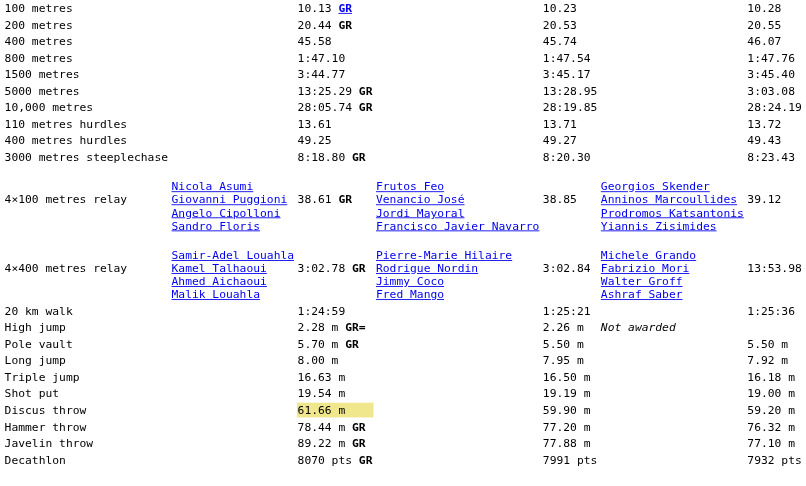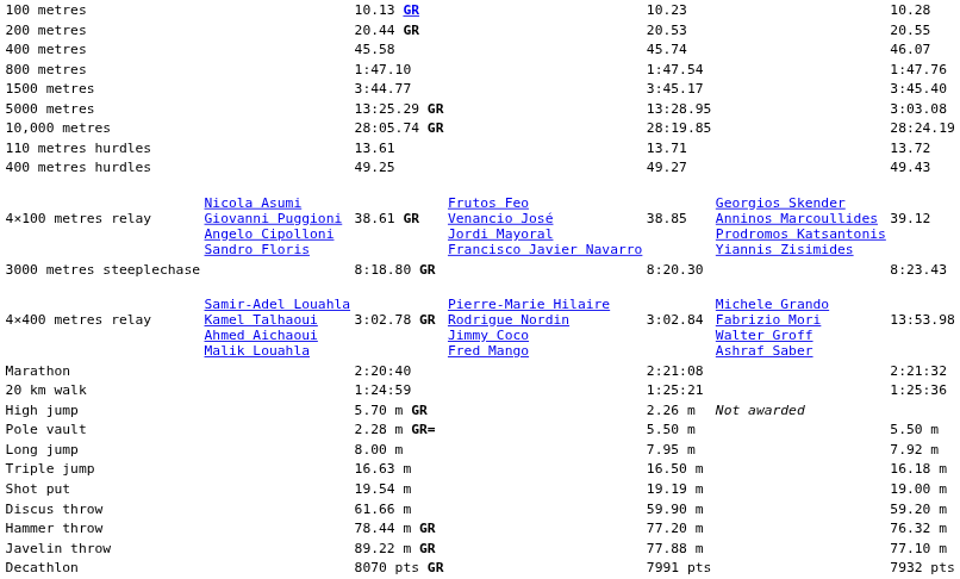 <table>
 <tr>
 <td>100 metres</td>
 <td></td>
 <td>10.13 <strong><a href='#'>GR</a></strong></td>
 <td></td>
 <td>10.23</td>
 <td></td>
 <td>10.28</td>
 </tr>
 <tr>
 <td>200 metres</td>
 <td></td>
 <td>20.44 <strong>GR</strong></td>
 <td></td>
 <td>20.53</td>
 <td></td>
 <td>20.55</td>
 </tr>
 <tr>
 <td>400 metres</td>
 <td></td>
 <td>45.58</td>
 <td></td>
 <td>45.74</td>
 <td></td>
 <td>46.07</td>
 </tr>
 <tr>
 <td>800 metres</td>
 <td></td>
 <td>1:47.10</td>
 <td></td>
 <td>1:47.54</td>
 <td></td>
 <td>1:47.76</td>
 </tr>
 <tr>
 <td>1500 metres</td>
 <td></td>
 <td>3:44.77</td>
 <td></td>
 <td>3:45.17</td>
 <td></td>
 <td>3:45.40</td>
 </tr>
 <tr>
 <td>5000 metres</td>
 <td></td>
 <td>13:25.29 <strong>GR</strong></td>
 <td></td>
 <td>13:28.95</td>
 <td></td>
 <td>3:03.08</td>
 </tr>
 <tr>
 <td>10,000 metres</td>
 <td></td>
 <td>28:05.74 <strong>GR</strong></td>
 <td></td>
 <td>28:19.85</td>
 <td></td>
 <td>28:24.19</td>
 </tr>
 <tr>
 <td>110 metres hurdles</td>
 <td></td>
 <td>13.61</td>
 <td></td>
 <td>13.71</td>
 <td></td>
 <td>13.72</td>
 </tr>
 <tr>
 <td>400 metres hurdles</td>
 <td></td>
 <td>49.25</td>
 <td></td>
 <td>49.27</td>
 <td></td>
 <td>49.43</td>
 </tr>
 <tr>
+<td>4×100 metres relay</td>
+<td><br><a href='#'>Nicola Asumi</a><br><a href='#'>Giovanni Puggioni</a><br><a href='#'>Angelo Cipolloni</a><br><a href='#'>Sandro Floris</a></td>
+<td>38.61 <strong>GR</strong></td>
+<td><br><a href='#'>Frutos Feo</a><br><a href='#'>Venancio José</a><br><a href='#'>Jordi Mayoral</a><br><a href='#'>Francisco Javier Navarro</a></td>
+<td>38.85</td>
+<td><br><a href='#'>Georgios Skender</a><br><a href='#'>Anninos Marcoullides</a><br><a href='#'>Prodromos Katsantonis</a><br><a href='#'>Yiannis Zisimides</a></td>
+<td>39.12</td>
+</tr>
+<tr>
 <td>3000 metres steeplechase</td>
 <td></td>
 <td>8:18.80 <strong>GR</strong></td>
 <td></td>
 <td>8:20.30</td>
 <td></td>
 <td>8:23.43</td>
 </tr>
 <tr>
-<td>4×100 metres relay</td>
-<td><br><a href='#'>Nicola Asumi</a><br><a href='#'>Giovanni Puggioni</a><br><a href='#'>Angelo Cipolloni</a><br><a href='#'>Sandro Floris</a></td>
-<td>38.61 <strong>GR</strong></td>
-<td><br><a href='#'>Frutos Feo</a><br><a href='#'>Venancio José</a><br><a href='#'>Jordi Mayoral</a><br><a href='#'>Francisco Javier Navarro</a></td>
-<td>38.85</td>
-<td><br><a href='#'>Georgios Skender</a><br><a href='#'>Anninos Marcoullides</a><br><a href='#'>Prodromos Katsantonis</a><br><a href='#'>Yiannis Zisimides</a></td>
-<td>39.12</td>
-</tr>
-<tr>
 <td>4×400 metres relay</td>
 <td><br><a href='#'>Samir-Adel Louahla</a><br><a href='#'>Kamel Talhaoui</a><br><a href='#'>Ahmed Aichaoui</a><br><a href='#'>Malik Louahla</a></td>
 <td>3:02.78 <strong>GR</strong></td>
 <td><br><a href='#'>Pierre-Marie Hilaire</a><br><a href='#'>Rodrigue Nordin</a><br><a href='#'>Jimmy Coco</a><br><a href='#'>Fred Mango</a></td>
 <td>3:02.84</td>
 <td><br><a href='#'>Michele Grando</a><br><a href='#'>Fabrizio Mori</a><br><a href='#'>Walter Groff</a><br><a href='#'>Ashraf Saber</a></td>
 <td>13:53.98</td>
+</tr>
+<tr>
+<td>Marathon</td>
+<td></td>
+<td>2:20:40</td>
+<td></td>
+<td>2:21:08</td>
+<td></td>
+<td>2:21:32</td>
 </tr>
 <tr>
 <td>20 km walk</td>
 <td></td>
 <td>1:24:59</td>
 <td></td>
 <td>1:25:21</td>
 <td></td>
 <td>1:25:36</td>
 </tr>
 <tr>
 <td>High jump</td>
 <td></td>
-<td>2.28 m <strong>GR=</strong></td>
+<td>5.70 m <strong>GR</strong></td>
 <td><br></td>
 <td>2.26 m</td>
 <td><em>Not awarded</em></td>
 <td></td>
 </tr>
 <tr>
 <td>Pole vault</td>
 <td></td>
-<td>5.70 m <strong>GR</strong></td>
+<td>2.28 m <strong>GR=</strong></td>
 <td></td>
 <td>5.50 m</td>
 <td></td>
 <td>5.50 m</td>
 </tr>
 <tr>
 <td>Long jump</td>
 <td></td>
 <td>8.00 m</td>
 <td></td>
 <td>7.95 m</td>
 <td></td>
 <td>7.92 m</td>
 </tr>
 <tr>
 <td>Triple jump</td>
 <td></td>
 <td>16.63 m</td>
 <td></td>
 <td>16.50 m</td>
 <td></td>
 <td>16.18 m</td>
 </tr>
 <tr>
 <td>Shot put</td>
 <td></td>
 <td>19.54 m</td>
 <td></td>
 <td>19.19 m</td>
 <td></td>
 <td>19.00 m</td>
 </tr>
 <tr>
 <td>Discus throw</td>
 <td></td>
-<td style="background: khaki;">61.66 m</td>
+<td>61.66 m</td>
 <td></td>
 <td>59.90 m</td>
 <td></td>
 <td>59.20 m</td>
 </tr>
 <tr>
 <td>Hammer throw</td>
 <td></td>
 <td>78.44 m <strong>GR</strong></td>
 <td></td>
 <td>77.20 m</td>
 <td></td>
 <td>76.32 m</td>
 </tr>
 <tr>
 <td>Javelin throw</td>
 <td></td>
 <td>89.22 m <strong>GR</strong></td>
 <td></td>
 <td>77.88 m</td>
 <td></td>
 <td>77.10 m</td>
 </tr>
 <tr>
 <td>Decathlon</td>
 <td></td>
 <td>8070 pts <strong>GR</strong></td>
 <td></td>
 <td>7991 pts</td>
 <td></td>
 <td>7932 pts</td>
 </tr>
 </table>
